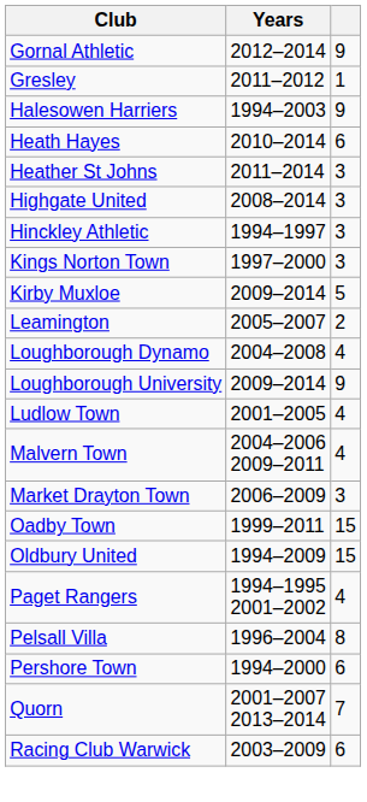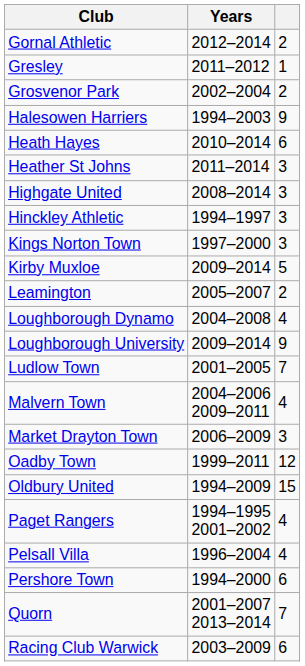 <table class="wikitable sortable">
 <tr>
 <th>Club</th>
 <th>Years</th>
 <th></th>
 </tr>
 <tr>
 <td><a href='#'>Gornal Athletic</a></td>
 <td>2012–2014</td>
-<td>9</td>
+<td>2</td>
 </tr>
 <tr>
 <td><a href='#'>Gresley</a></td>
 <td>2011–2012</td>
 <td>1</td>
+</tr>
+<tr>
+<td><a href='#'>Grosvenor Park</a></td>
+<td>2002–2004</td>
+<td>2</td>
 </tr>
 <tr>
 <td><a href='#'>Halesowen Harriers</a></td>
 <td>1994–2003</td>
 <td>9</td>
 </tr>
 <tr>
 <td><a href='#'>Heath Hayes</a></td>
 <td>2010–2014</td>
 <td>6</td>
 </tr>
 <tr>
 <td><a href='#'>Heather St Johns</a></td>
 <td>2011–2014</td>
 <td>3</td>
 </tr>
 <tr>
 <td><a href='#'>Highgate United</a></td>
 <td>2008–2014</td>
 <td>3</td>
 </tr>
 <tr>
 <td><a href='#'>Hinckley Athletic</a></td>
 <td>1994–1997</td>
 <td>3</td>
 </tr>
 <tr>
 <td><a href='#'>Kings Norton Town</a></td>
 <td>1997–2000</td>
 <td>3</td>
 </tr>
 <tr>
 <td><a href='#'>Kirby Muxloe</a></td>
 <td>2009–2014</td>
 <td>5</td>
 </tr>
 <tr>
 <td><a href='#'>Leamington</a></td>
 <td>2005–2007</td>
 <td>2</td>
 </tr>
 <tr>
 <td><a href='#'>Loughborough Dynamo</a></td>
 <td>2004–2008</td>
 <td>4</td>
 </tr>
 <tr>
 <td><a href='#'>Loughborough University</a></td>
 <td>2009–2014</td>
 <td>9</td>
 </tr>
 <tr>
 <td><a href='#'>Ludlow Town</a></td>
 <td>2001–2005</td>
-<td>4</td>
+<td>7</td>
 </tr>
 <tr>
 <td><a href='#'>Malvern Town</a></td>
 <td>2004–2006<br>2009–2011</td>
 <td>4</td>
 </tr>
 <tr>
 <td><a href='#'>Market Drayton Town</a></td>
 <td>2006–2009</td>
 <td>3</td>
 </tr>
 <tr>
 <td><a href='#'>Oadby Town</a></td>
 <td>1999–2011</td>
-<td>15</td>
+<td>12</td>
 </tr>
 <tr>
 <td><a href='#'>Oldbury United</a></td>
 <td>1994–2009</td>
 <td>15</td>
 </tr>
 <tr>
 <td><a href='#'>Paget Rangers</a></td>
 <td>1994–1995<br>2001–2002</td>
 <td>4</td>
 </tr>
 <tr>
 <td><a href='#'>Pelsall Villa</a></td>
 <td>1996–2004</td>
-<td>8</td>
+<td>4</td>
 </tr>
 <tr>
 <td><a href='#'>Pershore Town</a></td>
 <td>1994–2000</td>
 <td>6</td>
 </tr>
 <tr>
 <td><a href='#'>Quorn</a></td>
 <td>2001–2007<br>2013–2014</td>
 <td>7</td>
 </tr>
 <tr>
 <td><a href='#'>Racing Club Warwick</a></td>
 <td>2003–2009</td>
 <td>6</td>
 </tr>
 </table>
